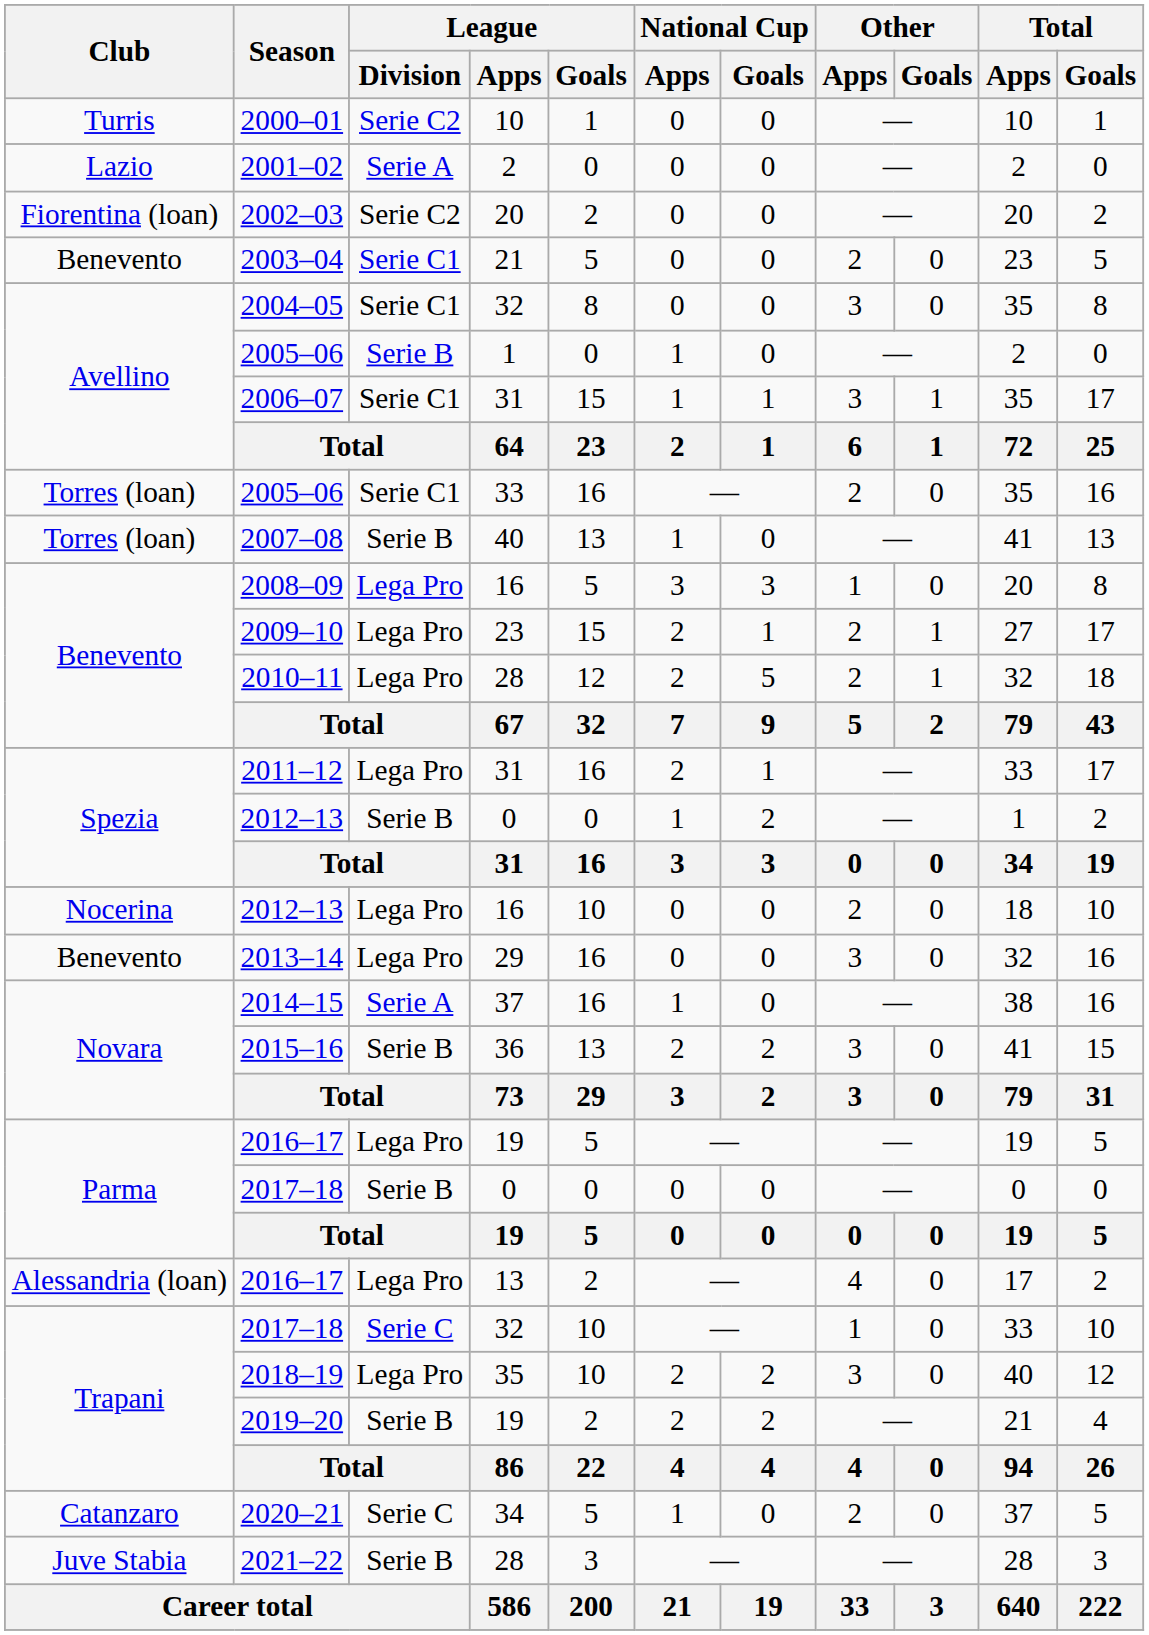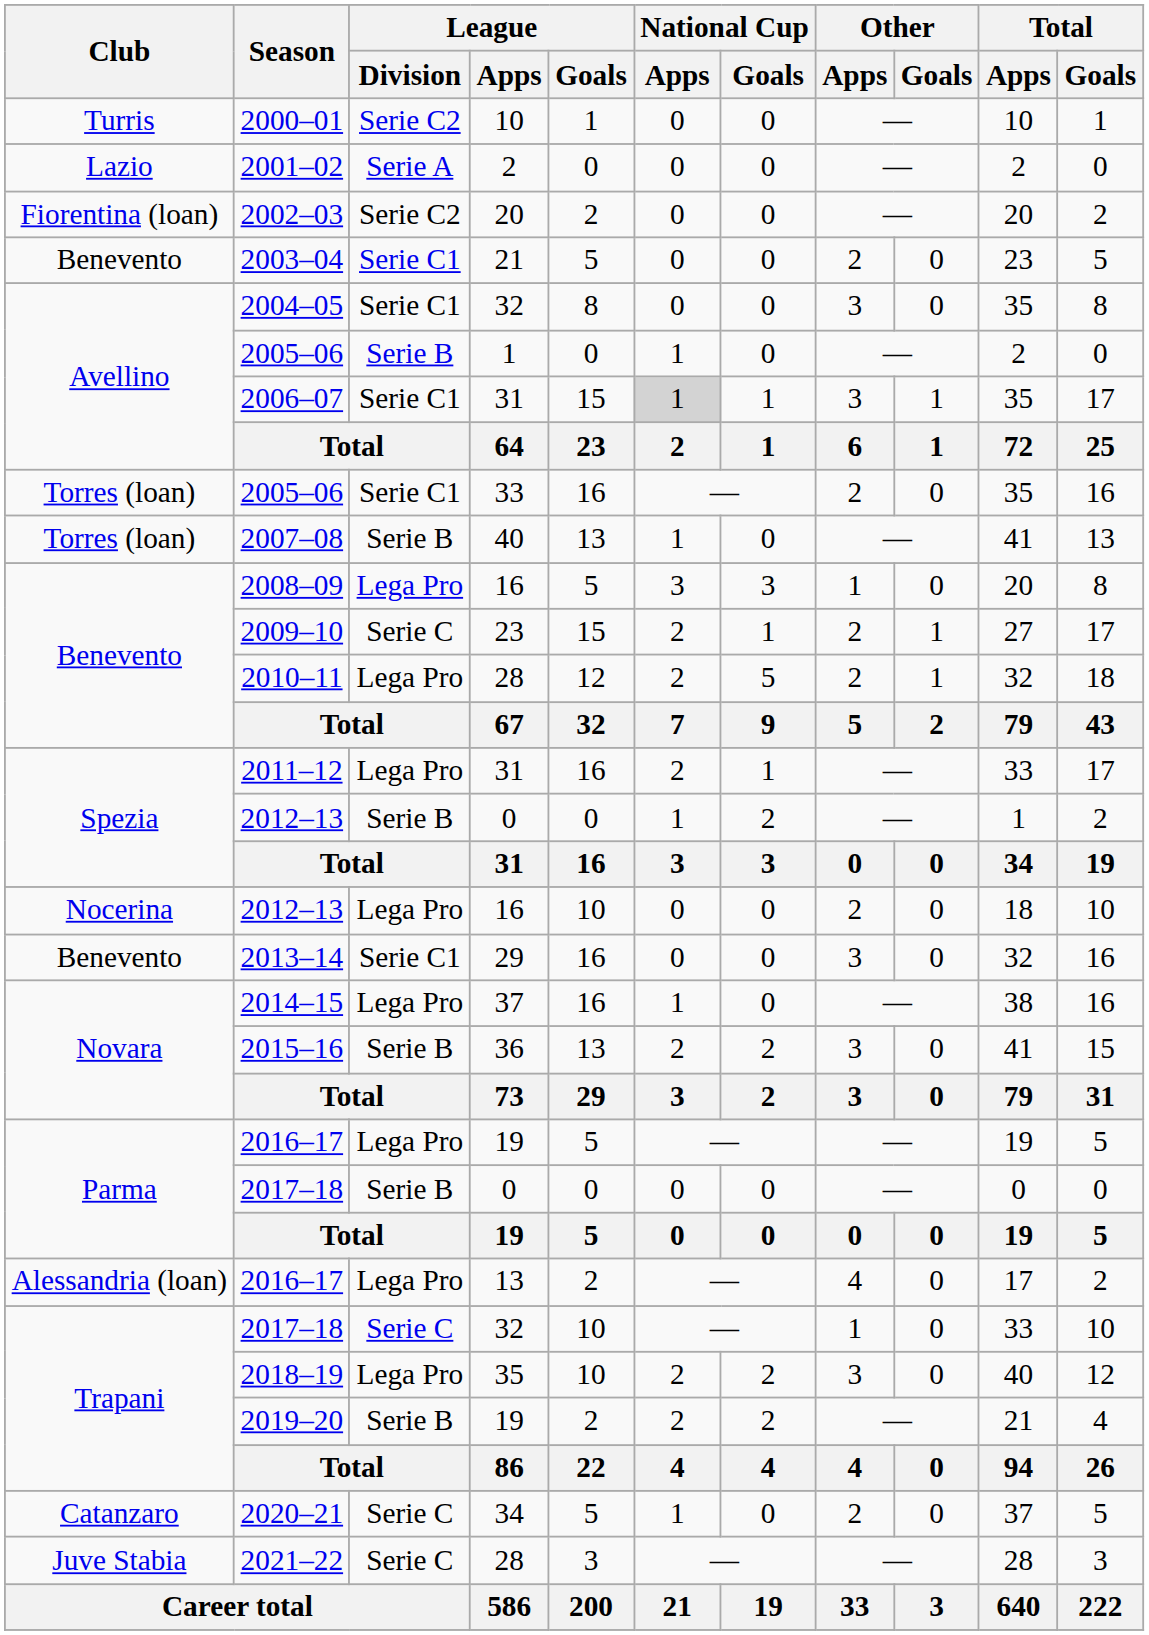 <table class="wikitable" style="text-align:center">
 <tr>
 <th rowspan="2">Club</th>
 <th rowspan="2">Season</th>
 <th colspan="3">League</th>
 <th colspan="2">National Cup</th>
 <th colspan="2">Other</th>
 <th colspan="2">Total</th>
 </tr>
 <tr>
 <th>Division</th>
 <th>Apps</th>
 <th>Goals</th>
 <th>Apps</th>
 <th>Goals</th>
 <th>Apps</th>
 <th>Goals</th>
 <th>Apps</th>
 <th>Goals</th>
 </tr>
 <tr>
 <td><a href='#'>Turris</a></td>
 <td><a href='#'>2000–01</a></td>
 <td><a href='#'>Serie C2</a></td>
 <td>10</td>
 <td>1</td>
 <td>0</td>
 <td>0</td>
 <td colspan="2">—</td>
 <td>10</td>
 <td>1</td>
 </tr>
 <tr>
 <td><a href='#'>Lazio</a></td>
 <td><a href='#'>2001–02</a></td>
 <td><a href='#'>Serie A</a></td>
 <td>2</td>
 <td>0</td>
 <td>0</td>
 <td>0</td>
 <td colspan="2">—</td>
 <td>2</td>
 <td>0</td>
 </tr>
 <tr>
 <td><a href='#'>Fiorentina</a> (loan)</td>
 <td><a href='#'>2002–03</a></td>
 <td>Serie C2</td>
 <td>20</td>
 <td>2</td>
 <td>0</td>
 <td>0</td>
 <td colspan="2">—</td>
 <td>20</td>
 <td>2</td>
 </tr>
 <tr>
 <td>Benevento</td>
 <td><a href='#'>2003–04</a></td>
 <td><a href='#'>Serie C1</a></td>
 <td>21</td>
 <td>5</td>
 <td>0</td>
 <td>0</td>
 <td>2</td>
 <td>0</td>
 <td>23</td>
 <td>5</td>
 </tr>
 <tr>
 <td rowspan="4"><a href='#'>Avellino</a></td>
 <td><a href='#'>2004–05</a></td>
 <td>Serie C1</td>
 <td>32</td>
 <td>8</td>
 <td>0</td>
 <td>0</td>
 <td>3</td>
 <td>0</td>
 <td>35</td>
 <td>8</td>
 </tr>
 <tr>
 <td><a href='#'>2005–06</a></td>
 <td><a href='#'>Serie B</a></td>
 <td>1</td>
 <td>0</td>
 <td>1</td>
 <td>0</td>
 <td colspan="2">—</td>
 <td>2</td>
 <td>0</td>
 </tr>
 <tr>
 <td><a href='#'>2006–07</a></td>
 <td>Serie C1</td>
 <td>31</td>
 <td>15</td>
-<td>1</td>
+<td style="background: lightgrey;">1</td>
 <td>1</td>
 <td>3</td>
 <td>1</td>
 <td>35</td>
 <td>17</td>
 </tr>
 <tr>
 <th colspan="2">Total</th>
 <th>64</th>
 <th>23</th>
 <th>2</th>
 <th>1</th>
 <th>6</th>
 <th>1</th>
 <th>72</th>
 <th>25</th>
 </tr>
 <tr>
 <td><a href='#'>Torres</a> (loan)</td>
 <td><a href='#'>2005–06</a></td>
 <td>Serie C1</td>
 <td>33</td>
 <td>16</td>
 <td colspan="2">—</td>
 <td>2</td>
 <td>0</td>
 <td>35</td>
 <td>16</td>
 </tr>
 <tr>
 <td><a href='#'>Torres</a> (loan)</td>
 <td><a href='#'>2007–08</a></td>
 <td>Serie B</td>
 <td>40</td>
 <td>13</td>
 <td>1</td>
 <td>0</td>
 <td colspan="2">—</td>
 <td>41</td>
 <td>13</td>
 </tr>
 <tr>
 <td rowspan="4"><a href='#'>Benevento</a></td>
 <td><a href='#'>2008–09</a></td>
 <td><a href='#'>Lega Pro</a></td>
 <td>16</td>
 <td>5</td>
 <td>3</td>
 <td>3</td>
 <td>1</td>
 <td>0</td>
 <td>20</td>
 <td>8</td>
 </tr>
 <tr>
 <td><a href='#'>2009–10</a></td>
-<td>Lega Pro</td>
+<td>Serie C</td>
 <td>23</td>
 <td>15</td>
 <td>2</td>
 <td>1</td>
 <td>2</td>
 <td>1</td>
 <td>27</td>
 <td>17</td>
 </tr>
 <tr>
 <td><a href='#'>2010–11</a></td>
 <td>Lega Pro</td>
 <td>28</td>
 <td>12</td>
 <td>2</td>
 <td>5</td>
 <td>2</td>
 <td>1</td>
 <td>32</td>
 <td>18</td>
 </tr>
 <tr>
 <th colspan="2">Total</th>
 <th>67</th>
 <th>32</th>
 <th>7</th>
 <th>9</th>
 <th>5</th>
 <th>2</th>
 <th>79</th>
 <th>43</th>
 </tr>
 <tr>
 <td rowspan="3"><a href='#'>Spezia</a></td>
 <td><a href='#'>2011–12</a></td>
 <td>Lega Pro</td>
 <td>31</td>
 <td>16</td>
 <td>2</td>
 <td>1</td>
 <td colspan="2">—</td>
 <td>33</td>
 <td>17</td>
 </tr>
 <tr>
 <td><a href='#'>2012–13</a></td>
 <td>Serie B</td>
 <td>0</td>
 <td>0</td>
 <td>1</td>
 <td>2</td>
 <td colspan="2">—</td>
 <td>1</td>
 <td>2</td>
 </tr>
 <tr>
 <th colspan="2">Total</th>
 <th>31</th>
 <th>16</th>
 <th>3</th>
 <th>3</th>
 <th>0</th>
 <th>0</th>
 <th>34</th>
 <th>19</th>
 </tr>
 <tr>
 <td><a href='#'>Nocerina</a></td>
 <td><a href='#'>2012–13</a></td>
 <td>Lega Pro</td>
 <td>16</td>
 <td>10</td>
 <td>0</td>
 <td>0</td>
 <td>2</td>
 <td>0</td>
 <td>18</td>
 <td>10</td>
 </tr>
 <tr>
 <td>Benevento</td>
 <td><a href='#'>2013–14</a></td>
-<td>Lega Pro</td>
+<td>Serie C1</td>
 <td>29</td>
 <td>16</td>
 <td>0</td>
 <td>0</td>
 <td>3</td>
 <td>0</td>
 <td>32</td>
 <td>16</td>
 </tr>
 <tr>
 <td rowspan="3"><a href='#'>Novara</a></td>
 <td><a href='#'>2014–15</a></td>
-<td><a href='#'>Serie A</a></td>
+<td>Lega Pro</td>
 <td>37</td>
 <td>16</td>
 <td>1</td>
 <td>0</td>
 <td colspan="2">—</td>
 <td>38</td>
 <td>16</td>
 </tr>
 <tr>
 <td><a href='#'>2015–16</a></td>
 <td>Serie B</td>
 <td>36</td>
 <td>13</td>
 <td>2</td>
 <td>2</td>
 <td>3</td>
 <td>0</td>
 <td>41</td>
 <td>15</td>
 </tr>
 <tr>
 <th colspan="2">Total</th>
 <th>73</th>
 <th>29</th>
 <th>3</th>
 <th>2</th>
 <th>3</th>
 <th>0</th>
 <th>79</th>
 <th>31</th>
 </tr>
 <tr>
 <td rowspan="3"><a href='#'>Parma</a></td>
 <td><a href='#'>2016–17</a></td>
 <td>Lega Pro</td>
 <td>19</td>
 <td>5</td>
 <td colspan="2">—</td>
 <td colspan="2">—</td>
 <td>19</td>
 <td>5</td>
 </tr>
 <tr>
 <td><a href='#'>2017–18</a></td>
 <td>Serie B</td>
 <td>0</td>
 <td>0</td>
 <td>0</td>
 <td>0</td>
 <td colspan="2">—</td>
 <td>0</td>
 <td>0</td>
 </tr>
 <tr>
 <th colspan="2">Total</th>
 <th>19</th>
 <th>5</th>
 <th>0</th>
 <th>0</th>
 <th>0</th>
 <th>0</th>
 <th>19</th>
 <th>5</th>
 </tr>
 <tr>
 <td><a href='#'>Alessandria</a> (loan)</td>
 <td><a href='#'>2016–17</a></td>
 <td>Lega Pro</td>
 <td>13</td>
 <td>2</td>
 <td colspan="2">—</td>
 <td>4</td>
 <td>0</td>
 <td>17</td>
 <td>2</td>
 </tr>
 <tr>
 <td rowspan="4"><a href='#'>Trapani</a></td>
 <td><a href='#'>2017–18</a></td>
 <td><a href='#'>Serie C</a></td>
 <td>32</td>
 <td>10</td>
 <td colspan="2">—</td>
 <td>1</td>
 <td>0</td>
 <td>33</td>
 <td>10</td>
 </tr>
 <tr>
 <td><a href='#'>2018–19</a></td>
 <td>Lega Pro</td>
 <td>35</td>
 <td>10</td>
 <td>2</td>
 <td>2</td>
 <td>3</td>
 <td>0</td>
 <td>40</td>
 <td>12</td>
 </tr>
 <tr>
 <td><a href='#'>2019–20</a></td>
 <td>Serie B</td>
 <td>19</td>
 <td>2</td>
 <td>2</td>
 <td>2</td>
 <td colspan="2">—</td>
 <td>21</td>
 <td>4</td>
 </tr>
 <tr>
 <th colspan="2">Total</th>
 <th>86</th>
 <th>22</th>
 <th>4</th>
 <th>4</th>
 <th>4</th>
 <th>0</th>
 <th>94</th>
 <th>26</th>
 </tr>
 <tr>
 <td><a href='#'>Catanzaro</a></td>
 <td><a href='#'>2020–21</a></td>
 <td>Serie C</td>
 <td>34</td>
 <td>5</td>
 <td>1</td>
 <td>0</td>
 <td>2</td>
 <td>0</td>
 <td>37</td>
 <td>5</td>
 </tr>
 <tr>
 <td><a href='#'>Juve Stabia</a></td>
 <td><a href='#'>2021–22</a></td>
-<td>Serie B</td>
+<td>Serie C</td>
 <td>28</td>
 <td>3</td>
 <td colspan="2">—</td>
 <td colspan="2">—</td>
 <td>28</td>
 <td>3</td>
 </tr>
 <tr>
 <th colspan="3">Career total</th>
 <th>586</th>
 <th>200</th>
 <th>21</th>
 <th>19</th>
 <th>33</th>
 <th>3</th>
 <th>640</th>
 <th>222</th>
 </tr>
 </table>
